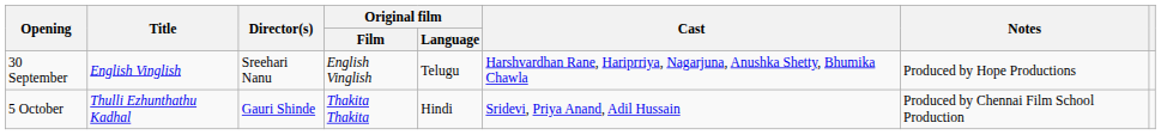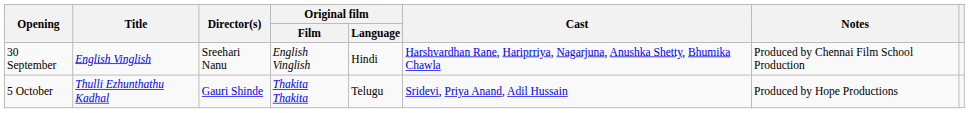 <table class="wikitable sortable"  style="width:100%; font-size:95%;">
 <tr>
 <th scope="col" rowspan="2">Opening</th>
 <th scope="col" rowspan="2">Title</th>
 <th scope="col" rowspan="2">Director(s)</th>
 <th scope="col" colspan="2">Original film</th>
 <th scope="col" rowspan="2">Cast</th>
 <th scope="col" rowspan="2">Notes</th>
 <th scope="col" rowspan="2" class="unsortable"></th>
 </tr>
 <tr>
 <th scope="col">Film</th>
 <th scope="col">Language</th>
 </tr>
 <tr>
 <td>30 September</td>
 <td><em><a href='#'>English Vinglish</a></em></td>
 <td>Sreehari Nanu</td>
 <td><em>English Vinglish</em></td>
-<td>Telugu</td>
+<td>Hindi</td>
 <td><a href='#'>Harshvardhan Rane</a>, <a href='#'>Hariprriya</a>, <a href='#'>Nagarjuna</a>, <a href='#'>Anushka Shetty</a>, <a href='#'>Bhumika Chawla</a></td>
-<td>Produced by Hope Productions</td>
+<td>Produced by Chennai Film School Production</td>
 <td></td>
 </tr>
 <tr>
 <td>5 October</td>
 <td><em><a href='#'>Thulli Ezhunthathu Kadhal</a></em></td>
 <td><a href='#'>Gauri Shinde</a></td>
 <td><em><a href='#'>Thakita Thakita</a></em></td>
-<td>Hindi</td>
+<td>Telugu</td>
 <td><a href='#'>Sridevi</a>, <a href='#'>Priya Anand</a>, <a href='#'>Adil Hussain</a></td>
-<td>Produced by Chennai Film School Production</td>
+<td>Produced by Hope Productions</td>
 <td></td>
 </tr>
 </table>
